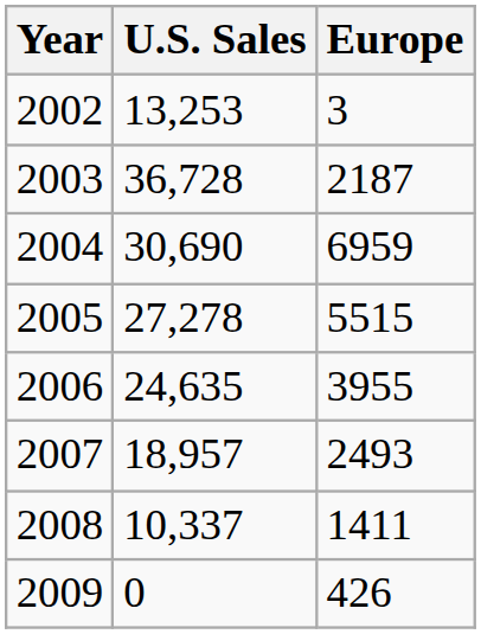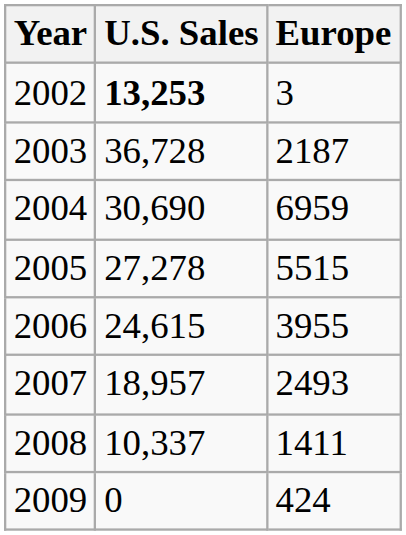 <table class="wikitable">
 <tr>
 <th>Year</th>
 <th>U.S. Sales</th>
 <th>Europe</th>
 </tr>
 <tr>
 <td>2002</td>
-<td>13,253</td>
+<td><strong>13,253</strong></td>
 <td>3</td>
 </tr>
 <tr>
 <td>2003</td>
 <td>36,728</td>
 <td>2187</td>
 </tr>
 <tr>
 <td>2004</td>
 <td>30,690</td>
 <td>6959</td>
 </tr>
 <tr>
 <td>2005</td>
 <td>27,278</td>
 <td>5515</td>
 </tr>
 <tr>
 <td>2006</td>
-<td>24,635</td>
+<td>24,615</td>
 <td>3955</td>
 </tr>
 <tr>
 <td>2007</td>
 <td>18,957</td>
 <td>2493</td>
 </tr>
 <tr>
 <td>2008</td>
 <td>10,337</td>
 <td>1411</td>
 </tr>
 <tr>
 <td>2009</td>
 <td>0</td>
-<td>426</td>
+<td>424</td>
 </tr>
 </table>
